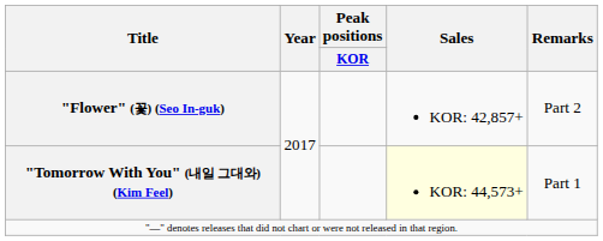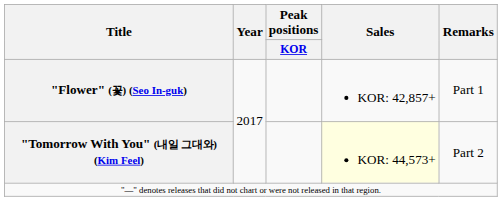 <table class="wikitable plainrowheaders" style="text-align:center;">
 <tr>
 <th scope="col" rowspan="2" style="width:17em;">Title</th>
 <th scope="col" rowspan="2" style="width:2em;">Year</th>
 <th scope="col">Peak positions</th>
 <th scope="col" rowspan="2" style="width:8.5em;">Sales </th>
 <th scope="col" rowspan="2" style="width:4em;">Remarks</th>
 </tr>
 <tr>
 <th scope="col" style="width:2.5em;font-size:90%;"><a href='#'>KOR</a><br></th>
 </tr>
 <tr>
 <th scope="row">"Flower" <small>(꽃) (<a href='#'>Seo In-guk</a>)</small></th>
 <td rowspan="2">2017</td>
 <td></td>
 <td><br><ul><li>KOR: 42,857+</li></ul></td>
-<td>Part 2</td>
+<td>Part 1</td>
 </tr>
 <tr>
 <th scope="row">"Tomorrow With You" <small>(내일 그대와) (<a href='#'>Kim Feel</a>)</small></th>
 <td></td>
 <td style="background: lightyellow;"><br><ul><li>KOR: 44,573+</li></ul></td>
-<td>Part 1</td>
+<td>Part 2</td>
 </tr>
 <tr>
 <td colspan="14" style="text-align:center; font-size:8pt;">"—" denotes releases that did not chart or were not released in that region.</td>
 </tr>
 </table>
